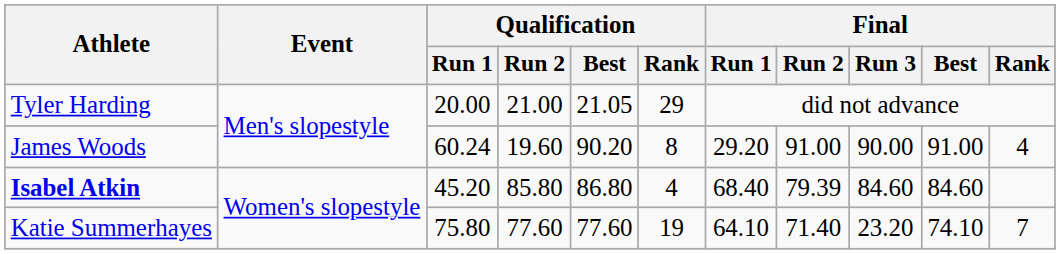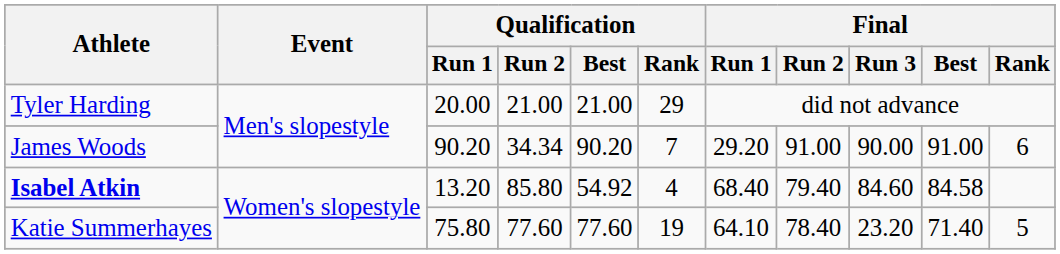 <table class="wikitable" style="font-size:90%">
 <tr>
 <th rowspan="2">Athlete</th>
 <th rowspan="2">Event</th>
 <th colspan="4">Qualification</th>
 <th colspan="5">Final</th>
 </tr>
 <tr style="font-size:95%">
 <th>Run 1</th>
 <th>Run 2</th>
 <th>Best</th>
 <th>Rank</th>
 <th>Run 1</th>
 <th>Run 2</th>
 <th>Run 3</th>
 <th>Best</th>
 <th>Rank</th>
 </tr>
 <tr align=center>
 <td align=left><a href='#'>Tyler Harding</a></td>
 <td rowspan="2" align="left"><a href='#'>Men's slopestyle</a></td>
 <td>20.00</td>
 <td>21.00</td>
-<td>21.05</td>
+<td>21.00</td>
 <td>29</td>
 <td colspan=5>did not advance</td>
 </tr>
 <tr align=center>
 <td align=left><a href='#'>James Woods</a></td>
-<td>60.24</td>
-<td>19.60</td>
 <td>90.20</td>
-<td>8</td>
+<td>34.34</td>
+<td>90.20</td>
+<td>7</td>
 <td>29.20</td>
 <td>91.00</td>
 <td>90.00</td>
 <td>91.00</td>
-<td>4</td>
+<td>6</td>
 </tr>
 <tr align=center>
 <td align=left><strong><a href='#'>Isabel Atkin</a></strong></td>
 <td align=left rowspan="2"><a href='#'>Women's slopestyle</a></td>
-<td>45.20</td>
+<td>13.20</td>
 <td>85.80</td>
-<td>86.80</td>
+<td>54.92</td>
 <td>4</td>
 <td>68.40</td>
-<td>79.39</td>
+<td>79.40</td>
 <td>84.60</td>
-<td>84.60</td>
+<td>84.58</td>
 <td></td>
 </tr>
 <tr align=center>
 <td align=left><a href='#'>Katie Summerhayes</a></td>
 <td>75.80</td>
 <td>77.60</td>
 <td>77.60</td>
 <td>19</td>
 <td>64.10</td>
+<td>78.40</td>
+<td>23.20</td>
 <td>71.40</td>
-<td>23.20</td>
-<td>74.10</td>
-<td>7</td>
+<td>5</td>
 </tr>
 </table>
